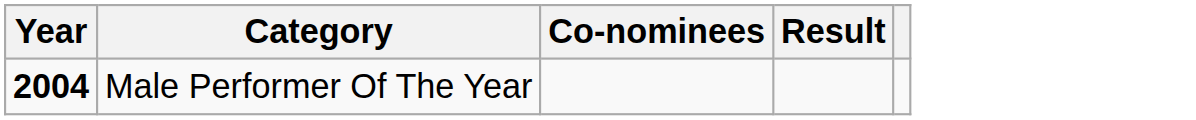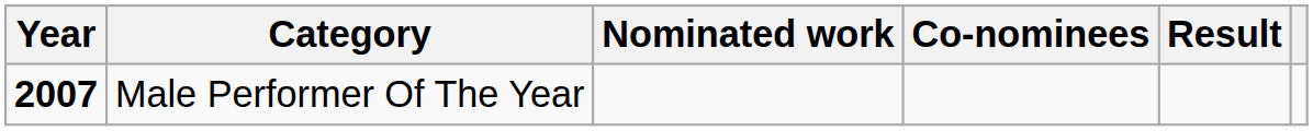 <table class="wikitable">
 <tr>
 <th>Year</th>
 <th>Category</th>
+<th>Nominated work</th>
 <th>Co-nominees</th>
 <th>Result</th>
 <th></th>
 </tr>
 <tr>
-<td><strong>2004</strong></td>
+<td><strong>2007</strong></td>
 <td>Male Performer Of The Year</td>
+<td></td>
 <td></td>
 <td></td>
 <td></td>
 </tr>
 </table>
